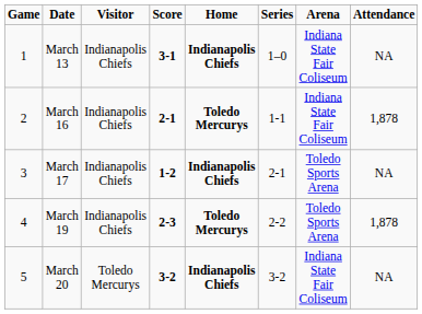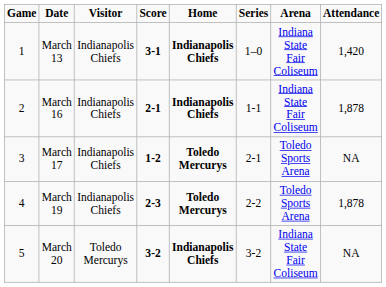 <table class="wikitable" width="70%">
 <tr align="center">
 <td><strong>Game</strong></td>
 <td><strong>Date</strong></td>
 <td><strong>Visitor</strong></td>
 <td><strong>Score</strong></td>
 <td><strong>Home</strong></td>
 <td><strong>Series</strong></td>
 <td><strong>Arena</strong></td>
 <td><strong>Attendance</strong></td>
 </tr>
 <tr align="center">
 <td>1</td>
 <td>March 13</td>
 <td>Indianapolis Chiefs</td>
 <td><strong>3-1</strong></td>
 <td><strong>Indianapolis Chiefs</strong></td>
 <td>1–0</td>
 <td><a href='#'>Indiana State Fair Coliseum</a></td>
-<td>NA</td>
+<td>1,420</td>
 </tr>
 <tr align="center">
 <td>2</td>
 <td>March 16</td>
 <td>Indianapolis Chiefs</td>
 <td><strong>2-1</strong></td>
-<td><strong>Toledo Mercurys</strong></td>
+<td><strong> Indianapolis Chiefs</strong></td>
 <td>1-1</td>
 <td><a href='#'>Indiana State Fair Coliseum</a></td>
 <td>1,878</td>
 </tr>
 <tr align="center">
 <td>3</td>
 <td>March 17</td>
 <td>Indianapolis Chiefs</td>
 <td><strong>1-2</strong></td>
-<td><strong> Indianapolis Chiefs</strong></td>
+<td><strong>Toledo Mercurys</strong></td>
 <td>2-1</td>
 <td><a href='#'>Toledo Sports Arena</a></td>
 <td>NA</td>
 </tr>
 <tr align="center">
 <td>4</td>
 <td>March 19</td>
 <td>Indianapolis Chiefs</td>
 <td><strong>2-3</strong></td>
 <td><strong> Toledo Mercurys</strong></td>
 <td>2-2</td>
 <td><a href='#'>Toledo Sports Arena</a></td>
 <td>1,878</td>
 </tr>
 <tr align="center">
 <td>5</td>
 <td>March 20</td>
 <td>Toledo Mercurys</td>
 <td><strong>3-2</strong></td>
 <td><strong>Indianapolis Chiefs</strong></td>
 <td>3-2</td>
 <td><a href='#'>Indiana State Fair Coliseum</a></td>
 <td>NA</td>
 </tr>
 </table>
